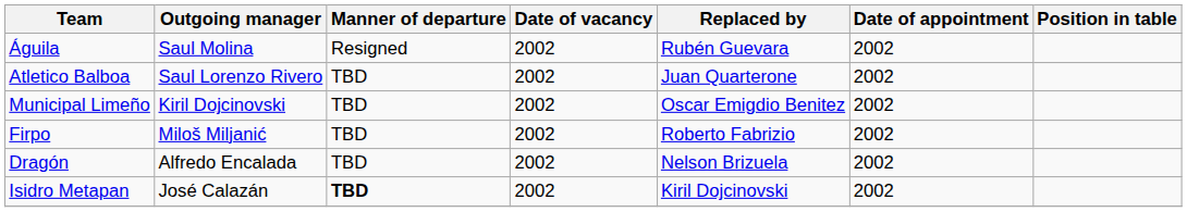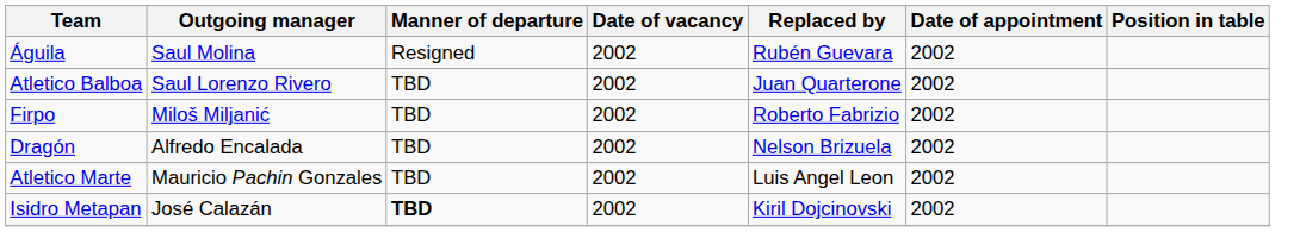 <table class="wikitable">
 <tr>
 <th>Team</th>
 <th>Outgoing manager</th>
 <th>Manner of departure</th>
 <th>Date of vacancy</th>
 <th>Replaced by</th>
 <th>Date of appointment</th>
 <th>Position in table</th>
 </tr>
 <tr>
 <td><a href='#'>Águila</a></td>
 <td> <a href='#'>Saul Molina</a></td>
 <td>Resigned</td>
 <td>2002</td>
 <td> <a href='#'>Rubén Guevara</a></td>
 <td>2002</td>
 <td></td>
 </tr>
 <tr>
 <td><a href='#'>Atletico Balboa</a></td>
 <td> <a href='#'>Saul Lorenzo Rivero</a></td>
 <td>TBD</td>
 <td>2002</td>
 <td> <a href='#'>Juan Quarterone</a></td>
 <td>2002</td>
 <td></td>
 </tr>
 <tr>
-<td><a href='#'>Municipal Limeño</a></td>
-<td> <a href='#'>Kiril Dojcinovski</a></td>
-<td>TBD</td>
-<td>2002</td>
-<td> <a href='#'>Oscar Emigdio Benitez</a></td>
-<td>2002</td>
-<td></td>
-</tr>
-<tr>
 <td><a href='#'>Firpo</a></td>
 <td> <a href='#'>Miloš Miljanić</a></td>
 <td>TBD</td>
 <td>2002</td>
 <td> <a href='#'>Roberto Fabrizio</a></td>
 <td>2002</td>
 <td></td>
 </tr>
 <tr>
 <td><a href='#'>Dragón</a></td>
 <td> Alfredo Encalada</td>
 <td>TBD</td>
 <td>2002</td>
 <td> <a href='#'>Nelson Brizuela</a></td>
 <td>2002</td>
 <td></td>
 </tr>
 <tr>
+<td><a href='#'>Atletico Marte</a></td>
+<td> Mauricio <em>Pachin</em> Gonzales</td>
+<td>TBD</td>
+<td>2002</td>
+<td> Luis Angel Leon</td>
+<td>2002</td>
+<td></td>
+</tr>
+<tr>
 <td><a href='#'>Isidro Metapan</a></td>
 <td> José Calazán</td>
 <td><strong>TBD</strong></td>
 <td>2002</td>
 <td> <a href='#'>Kiril Dojcinovski</a></td>
 <td>2002</td>
 <td></td>
 </tr>
 <tr>
 </tr>
 </table>
